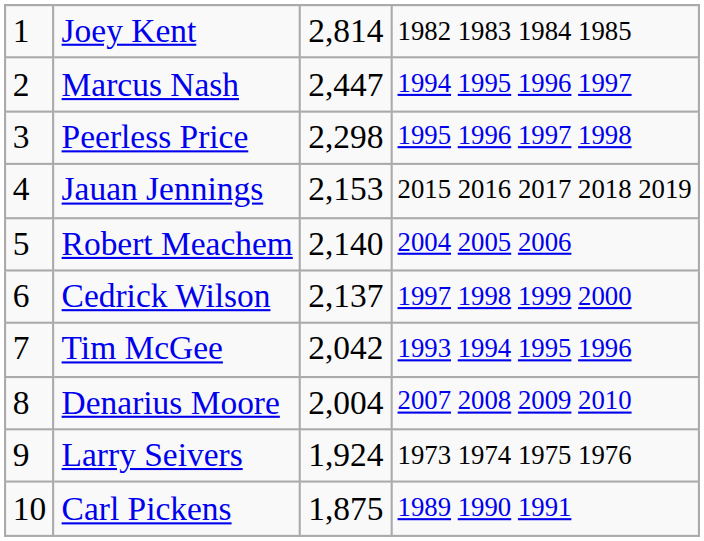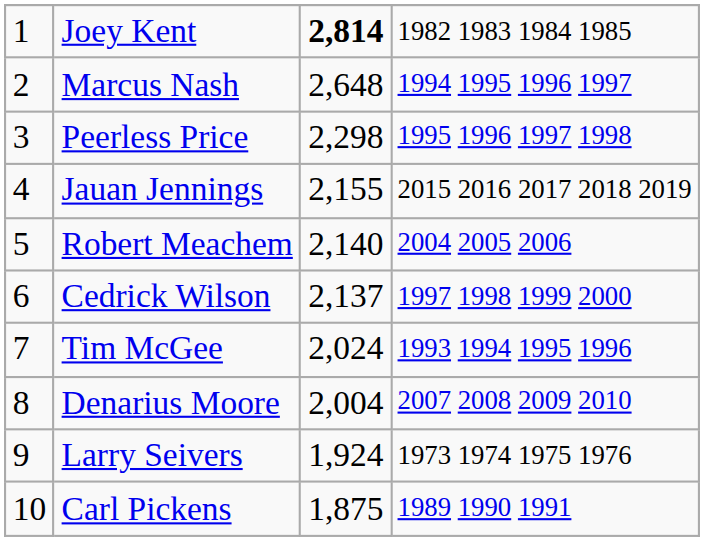 <table class="wikitable">
 <tr>
 </tr>
 <tr>
 <td>1</td>
 <td><a href='#'>Joey Kent</a></td>
-<td>2,814</td>
+<td><strong>2,814</strong></td>
 <td style="font-size:80%;">1982 1983 1984 1985</td>
 </tr>
 <tr>
 <td>2</td>
 <td><a href='#'>Marcus Nash</a></td>
-<td>2,447</td>
+<td>2,648</td>
 <td style="font-size:80%;"><a href='#'>1994</a> <a href='#'>1995</a> <a href='#'>1996</a> <a href='#'>1997</a></td>
 </tr>
 <tr>
 <td>3</td>
 <td><a href='#'>Peerless Price</a></td>
 <td>2,298</td>
 <td style="font-size:80%;"><a href='#'>1995</a> <a href='#'>1996</a> <a href='#'>1997</a> <a href='#'>1998</a></td>
 </tr>
 <tr>
 <td>4</td>
 <td><a href='#'>Jauan Jennings</a></td>
-<td>2,153</td>
+<td>2,155</td>
 <td style="font-size:80%;">2015 2016 2017 2018 2019</td>
 </tr>
 <tr>
 <td>5</td>
 <td><a href='#'>Robert Meachem</a></td>
 <td>2,140</td>
 <td style="font-size:80%;"><a href='#'>2004</a> <a href='#'>2005</a> <a href='#'>2006</a></td>
 </tr>
 <tr>
 <td>6</td>
 <td><a href='#'>Cedrick Wilson</a></td>
 <td>2,137</td>
 <td style="font-size:80%;"><a href='#'>1997</a> <a href='#'>1998</a> <a href='#'>1999</a> <a href='#'>2000</a></td>
 </tr>
 <tr>
 <td>7</td>
 <td><a href='#'>Tim McGee</a></td>
-<td>2,042</td>
+<td>2,024</td>
 <td style="font-size:80%;"><a href='#'>1993</a> <a href='#'>1994</a> <a href='#'>1995</a> <a href='#'>1996</a></td>
 </tr>
 <tr>
 <td>8</td>
 <td><a href='#'>Denarius Moore</a></td>
 <td>2,004</td>
 <td style="font-size:80%;"><a href='#'>2007</a> <a href='#'>2008</a> <a href='#'>2009</a> <a href='#'>2010</a></td>
 </tr>
 <tr>
 <td>9</td>
 <td><a href='#'>Larry Seivers</a></td>
 <td>1,924</td>
 <td style="font-size:80%;">1973 1974 1975 1976</td>
 </tr>
 <tr>
 <td>10</td>
 <td><a href='#'>Carl Pickens</a></td>
 <td>1,875</td>
 <td style="font-size:80%;"><a href='#'>1989</a> <a href='#'>1990</a> <a href='#'>1991</a></td>
 </tr>
 </table>
